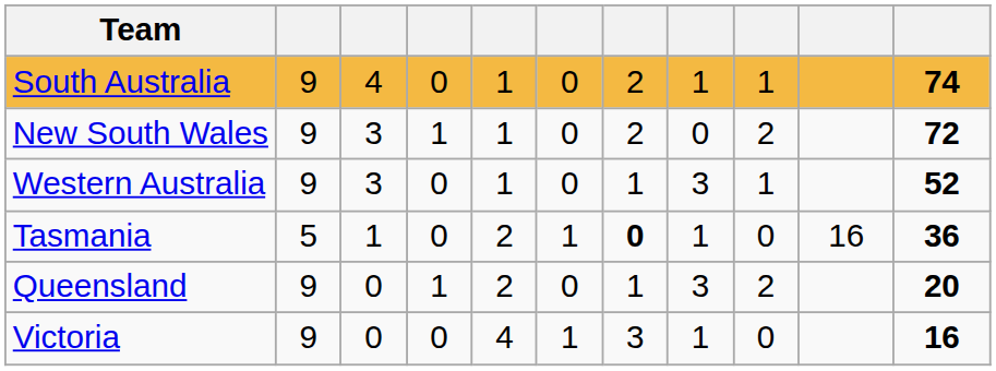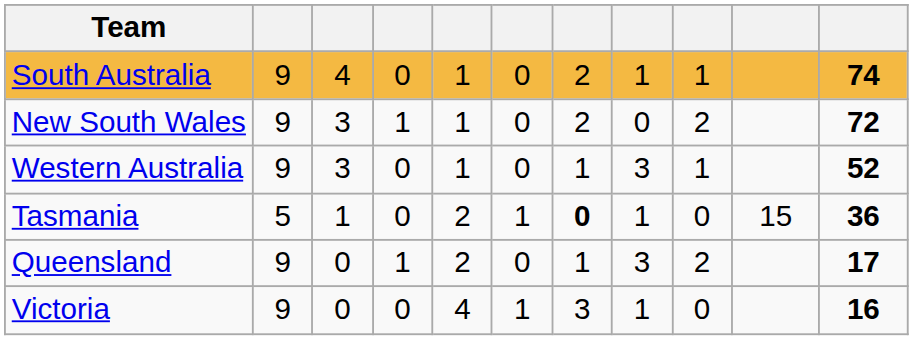 <table class="wikitable" style="text-align:center">
 <tr>
 <th>Team</th>
 <th style="width:25px"></th>
 <th style="width:25px"></th>
 <th style="width:25px"></th>
 <th style="width:25px"></th>
 <th style="width:25px"></th>
 <th style="width:25px"></th>
 <th style="width:25px"></th>
 <th style="width:25px"></th>
 <th style="width:40px"></th>
 <th style="width:40px"></th>
 </tr>
 <tr style="background:#f4b942;">
 <td style="text-align:left"><a href='#'>South Australia</a></td>
 <td>9</td>
 <td>4</td>
 <td>0</td>
 <td>1</td>
 <td>0</td>
 <td>2</td>
 <td>1</td>
 <td>1</td>
 <td></td>
 <td><strong>74</strong></td>
 </tr>
 <tr>
 <td style="text-align:left"><a href='#'>New South Wales</a></td>
 <td>9</td>
 <td>3</td>
 <td>1</td>
 <td>1</td>
 <td>0</td>
 <td>2</td>
 <td>0</td>
 <td>2</td>
 <td></td>
 <td><strong>72</strong></td>
 </tr>
 <tr>
 <td style="text-align:left"><a href='#'>Western Australia</a></td>
 <td>9</td>
 <td>3</td>
 <td>0</td>
 <td>1</td>
 <td>0</td>
 <td>1</td>
 <td>3</td>
 <td>1</td>
 <td></td>
 <td><strong>52</strong></td>
 </tr>
 <tr>
 <td style="text-align:left"><a href='#'>Tasmania</a></td>
 <td>5</td>
 <td>1</td>
 <td>0</td>
 <td>2</td>
 <td>1</td>
 <td><strong>0</strong></td>
 <td>1</td>
 <td>0</td>
-<td>16</td>
+<td>15</td>
 <td><strong>36</strong></td>
 </tr>
 <tr>
 <td style="text-align:left"><a href='#'>Queensland</a></td>
 <td>9</td>
 <td>0</td>
 <td>1</td>
 <td>2</td>
 <td>0</td>
 <td>1</td>
 <td>3</td>
 <td>2</td>
 <td></td>
-<td><strong>20</strong></td>
+<td><strong>17</strong></td>
 </tr>
 <tr>
 <td style="text-align:left"><a href='#'>Victoria</a></td>
 <td>9</td>
 <td>0</td>
 <td>0</td>
 <td>4</td>
 <td>1</td>
 <td>3</td>
 <td>1</td>
 <td>0</td>
 <td></td>
 <td><strong>16</strong></td>
 </tr>
 </table>
